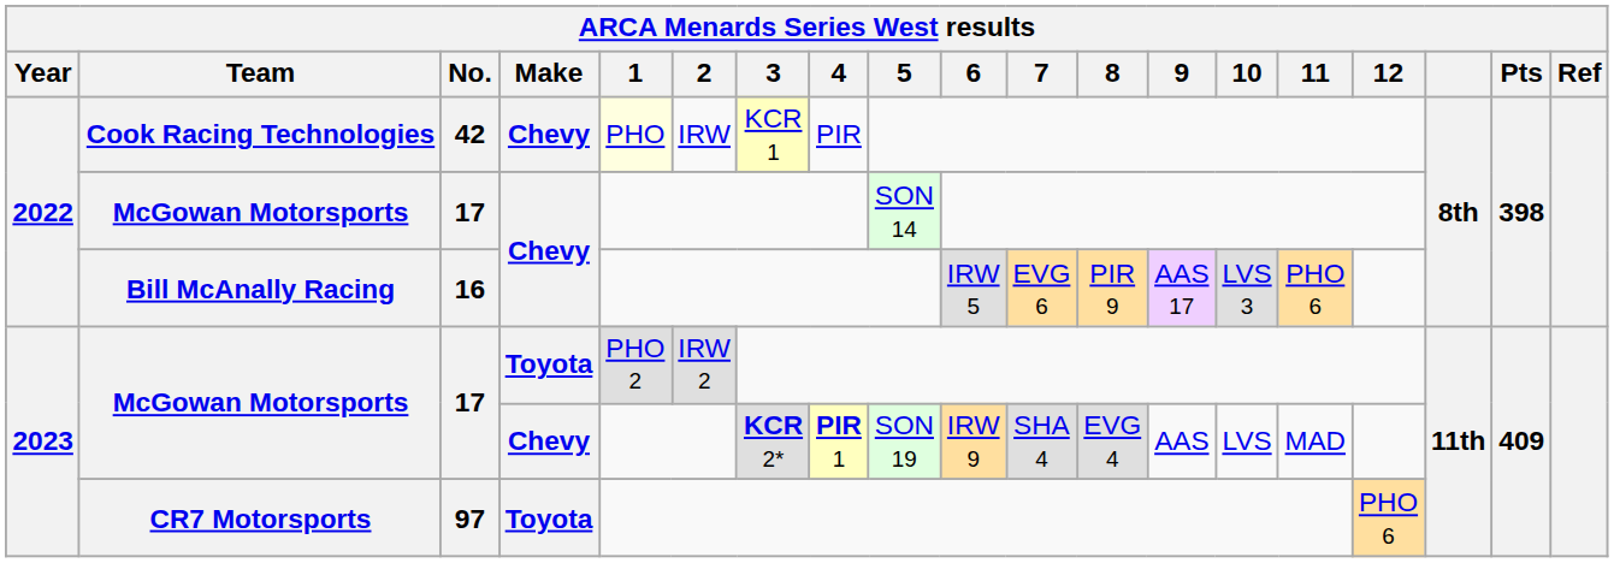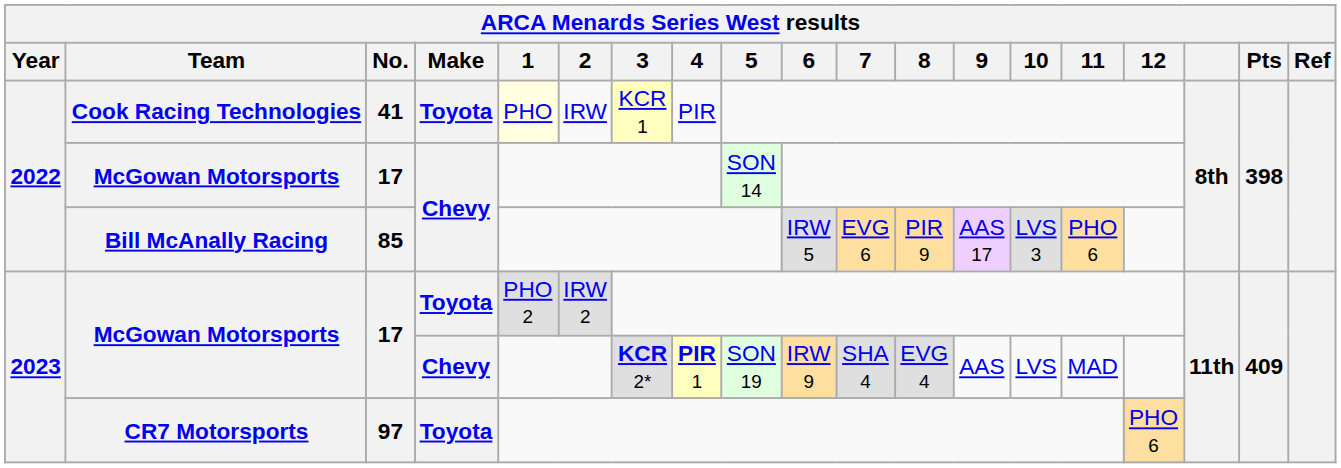 <table class="wikitable" style="text-align:center; font-size:75%">
 <tr>
 <th colspan=19><a href='#'>ARCA Menards Series West</a> results</th>
 </tr>
 <tr>
 <th>Year</th>
 <th>Team</th>
 <th>No.</th>
 <th>Make</th>
 <th>1</th>
 <th>2</th>
 <th>3</th>
 <th>4</th>
 <th>5</th>
 <th>6</th>
 <th>7</th>
 <th>8</th>
 <th>9</th>
 <th>10</th>
 <th>11</th>
 <th>12</th>
 <th></th>
 <th>Pts</th>
 <th>Ref</th>
 </tr>
 <tr>
 <th rowspan=3><a href='#'>2022</a></th>
 <th><a href='#'>Cook Racing Technologies</a></th>
-<th>42</th>
-<th><a href='#'>Chevy</a></th>
+<th>41</th>
+<th><a href='#'>Toyota</a></th>
 <td style="background: lightyellow;"><a href='#'>PHO</a></td>
 <td><a href='#'>IRW</a></td>
 <td style="background:#FFFFBF;"><a href='#'>KCR</a><br><small>1</small></td>
 <td><a href='#'>PIR</a></td>
 <td colspan=8></td>
 <th rowspan=3>8th</th>
 <th rowspan=3>398</th>
 <th rowspan=3></th>
 </tr>
 <tr>
 <th><a href='#'>McGowan Motorsports</a></th>
 <th>17</th>
 <th rowspan=2><a href='#'>Chevy</a></th>
 <td colspan=4></td>
 <td style="background:#DFFFDF;"><a href='#'>SON</a><br><small>14</small></td>
 <td colspan=7></td>
 </tr>
 <tr>
 <th><a href='#'>Bill McAnally Racing</a></th>
-<th>16</th>
+<th>85</th>
 <td colspan=5></td>
 <td style="background:#DFDFDF;"><a href='#'>IRW</a><br><small>5</small></td>
 <td style="background:#FFDF9F;"><a href='#'>EVG</a><br><small>6</small></td>
 <td style="background:#FFDF9F;"><a href='#'>PIR</a><br><small>9</small></td>
 <td style="background:#EFCFFF;"><a href='#'>AAS</a><br><small>17</small></td>
 <td style="background:#DFDFDF;"><a href='#'>LVS</a><br><small>3</small></td>
 <td style="background:#FFDF9F;"><a href='#'>PHO</a><br><small>6</small></td>
 <td></td>
 </tr>
 <tr>
 <th rowspan=3><a href='#'>2023</a></th>
 <th rowspan=2><a href='#'>McGowan Motorsports</a></th>
 <th rowspan=2>17</th>
 <th><a href='#'>Toyota</a></th>
 <td style="background:#DFDFDF;"><a href='#'>PHO</a><br><small>2</small></td>
 <td style="background:#DFDFDF;"><a href='#'>IRW</a><br><small>2</small></td>
 <td colspan=10></td>
 <th rowspan=3>11th</th>
 <th rowspan=3>409</th>
 <th rowspan=3></th>
 </tr>
 <tr>
 <th><a href='#'>Chevy</a></th>
 <td colspan=2></td>
 <td style="background:#DFDFDF;"><strong><a href='#'>KCR</a></strong><br><small>2*</small></td>
 <td style="background:#FFFFBF;"><strong><a href='#'>PIR</a></strong><br><small>1</small></td>
 <td style="background:#DFFFDF;"><a href='#'>SON</a><br><small>19</small></td>
 <td style="background:#FFDF9F;"><a href='#'>IRW</a><br><small>9</small></td>
 <td style="background:#DFDFDF;"><a href='#'>SHA</a><br><small>4</small></td>
 <td style="background:#DFDFDF;"><a href='#'>EVG</a><br><small>4</small></td>
 <td><a href='#'>AAS</a></td>
 <td><a href='#'>LVS</a></td>
 <td><a href='#'>MAD</a></td>
 <td></td>
 </tr>
 <tr>
 <th><a href='#'>CR7 Motorsports</a></th>
 <th>97</th>
 <th><a href='#'>Toyota</a></th>
 <td colspan=11></td>
 <td style="background:#FFDF9F;"><a href='#'>PHO</a><br><small>6</small></td>
 </tr>
 </table>
